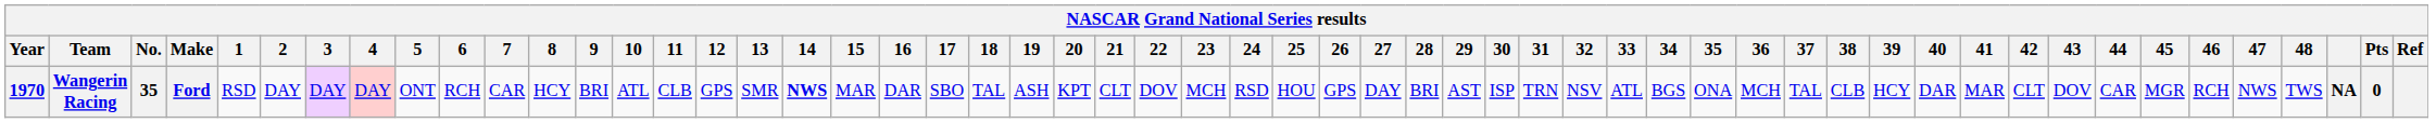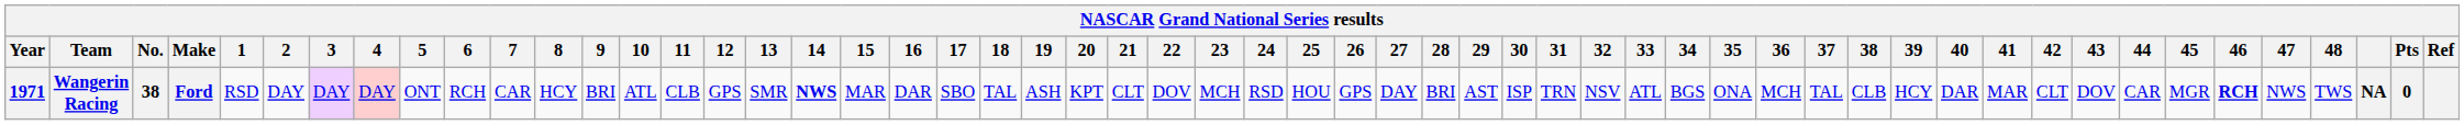 <table class="wikitable" style="text-align:center; font-size:75%">
 <tr>
 <th colspan=69><a href='#'>NASCAR</a> <a href='#'>Grand National Series</a> results</th>
 </tr>
 <tr>
 <th>Year</th>
 <th>Team</th>
 <th>No.</th>
 <th>Make</th>
 <th>1</th>
 <th>2</th>
 <th>3</th>
 <th>4</th>
 <th>5</th>
 <th>6</th>
 <th>7</th>
 <th>8</th>
 <th>9</th>
 <th>10</th>
 <th>11</th>
 <th>12</th>
 <th>13</th>
 <th>14</th>
 <th>15</th>
 <th>16</th>
 <th>17</th>
 <th>18</th>
 <th>19</th>
 <th>20</th>
 <th>21</th>
 <th>22</th>
 <th>23</th>
 <th>24</th>
 <th>25</th>
 <th>26</th>
 <th>27</th>
 <th>28</th>
 <th>29</th>
 <th>30</th>
 <th>31</th>
 <th>32</th>
 <th>33</th>
 <th>34</th>
 <th>35</th>
 <th>36</th>
 <th>37</th>
 <th>38</th>
 <th>39</th>
 <th>40</th>
 <th>41</th>
 <th>42</th>
 <th>43</th>
 <th>44</th>
 <th>45</th>
 <th>46</th>
 <th>47</th>
 <th>48</th>
 <th></th>
 <th>Pts</th>
 <th>Ref</th>
 </tr>
 <tr>
-<th><a href='#'>1970</a></th>
+<th><a href='#'>1971</a></th>
 <th><a href='#'>Wangerin Racing</a></th>
-<th>35</th>
+<th>38</th>
 <th><a href='#'>Ford</a></th>
 <td><a href='#'>RSD</a></td>
 <td><a href='#'>DAY</a></td>
 <td style="background:#EFCFFF;"><a href='#'>DAY</a><br></td>
 <td style="background:#FFCFCF;"><a href='#'>DAY</a><br></td>
 <td><a href='#'>ONT</a></td>
 <td><a href='#'>RCH</a></td>
 <td><a href='#'>CAR</a></td>
 <td><a href='#'>HCY</a></td>
 <td><a href='#'>BRI</a></td>
 <td><a href='#'>ATL</a></td>
 <td><a href='#'>CLB</a></td>
 <td><a href='#'>GPS</a></td>
 <td><a href='#'>SMR</a></td>
 <td><strong><a href='#'>NWS</a></strong></td>
 <td><a href='#'>MAR</a></td>
 <td><a href='#'>DAR</a></td>
 <td><a href='#'>SBO</a></td>
 <td><a href='#'>TAL</a></td>
 <td><a href='#'>ASH</a></td>
 <td><a href='#'>KPT</a></td>
 <td><a href='#'>CLT</a></td>
 <td><a href='#'>DOV</a></td>
 <td><a href='#'>MCH</a></td>
 <td><a href='#'>RSD</a></td>
 <td><a href='#'>HOU</a></td>
 <td><a href='#'>GPS</a></td>
 <td><a href='#'>DAY</a></td>
 <td><a href='#'>BRI</a></td>
 <td><a href='#'>AST</a></td>
 <td><a href='#'>ISP</a></td>
 <td><a href='#'>TRN</a></td>
 <td><a href='#'>NSV</a></td>
 <td><a href='#'>ATL</a></td>
 <td><a href='#'>BGS</a></td>
 <td><a href='#'>ONA</a></td>
 <td><a href='#'>MCH</a></td>
 <td><a href='#'>TAL</a></td>
 <td><a href='#'>CLB</a></td>
 <td><a href='#'>HCY</a></td>
 <td><a href='#'>DAR</a></td>
 <td><a href='#'>MAR</a></td>
 <td><a href='#'>CLT</a></td>
 <td><a href='#'>DOV</a></td>
 <td><a href='#'>CAR</a></td>
 <td><a href='#'>MGR</a></td>
-<td><a href='#'>RCH</a></td>
+<td><strong><a href='#'>RCH</a></strong></td>
 <td><a href='#'>NWS</a></td>
 <td><a href='#'>TWS</a></td>
 <th>NA</th>
 <th>0</th>
 <th></th>
 </tr>
 </table>
